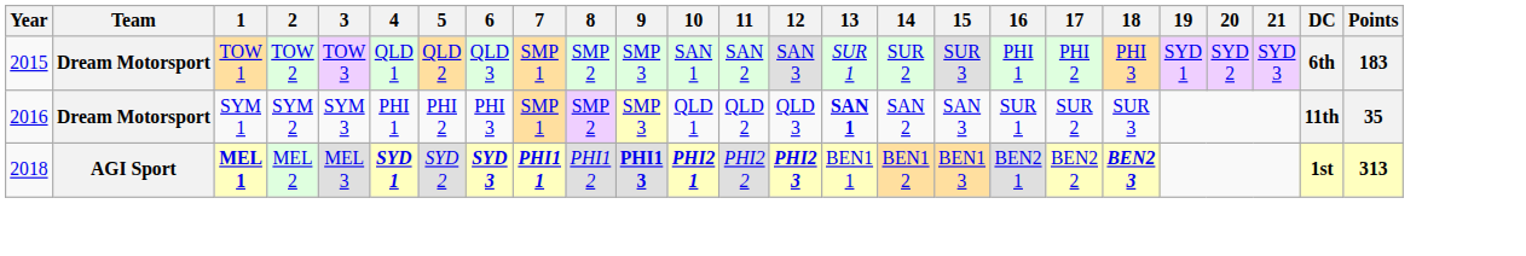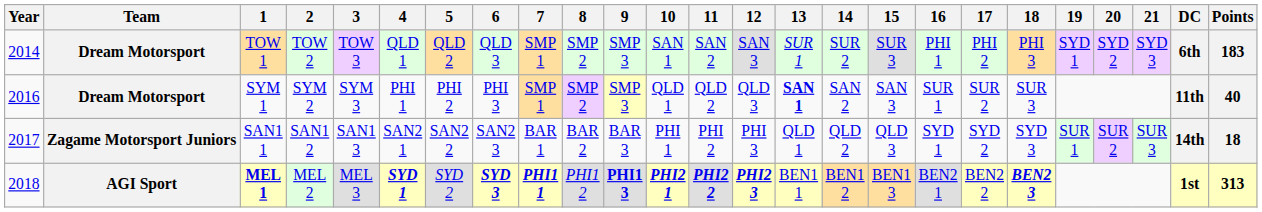 <table class="wikitable" style="text-align:center; font-size:85%">
 <tr>
 <th>Year</th>
 <th>Team</th>
 <th>1</th>
 <th>2</th>
 <th>3</th>
 <th>4</th>
 <th>5</th>
 <th>6</th>
 <th>7</th>
 <th>8</th>
 <th>9</th>
 <th>10</th>
 <th>11</th>
 <th>12</th>
 <th>13</th>
 <th>14</th>
 <th>15</th>
 <th>16</th>
 <th>17</th>
 <th>18</th>
 <th>19</th>
 <th>20</th>
 <th>21</th>
 <th>DC</th>
 <th>Points</th>
 </tr>
 <tr>
-<td><a href='#'>2015</a></td>
+<td><a href='#'>2014</a></td>
 <th>Dream Motorsport</th>
 <td style="background:#FFDF9F"><a href='#'>TOW<br>1</a><br></td>
 <td style="background:#DFFFDF"><a href='#'>TOW<br>2</a><br></td>
 <td style="background:#EFCFFF"><a href='#'>TOW<br>3</a><br></td>
 <td style="background:#DFFFDF"><a href='#'>QLD<br>1</a><br></td>
 <td style="background:#FFDF9F"><a href='#'>QLD<br>2</a><br></td>
 <td style="background:#DFFFDF"><a href='#'>QLD<br>3</a><br></td>
 <td style="background:#FFDF9F"><a href='#'>SMP<br>1</a><br></td>
 <td style="background:#DFFFDF"><a href='#'>SMP<br>2</a><br></td>
 <td style="background:#DFFFDF"><a href='#'>SMP<br>3</a><br></td>
 <td style="background:#DFFFDF"><a href='#'>SAN<br>1</a><br></td>
 <td style="background:#DFFFDF"><a href='#'>SAN<br>2</a><br></td>
 <td style="background:#DFDFDF"><a href='#'>SAN<br>3</a><br></td>
 <td style="background:#DFFFDF"><em><a href='#'>SUR<br>1</a></em><br></td>
 <td style="background:#DFFFDF"><a href='#'>SUR<br>2</a><br></td>
 <td style="background:#DFDFDF"><a href='#'>SUR<br>3</a><br></td>
 <td style="background:#DFFFDF"><a href='#'>PHI<br>1</a><br></td>
 <td style="background:#DFFFDF"><a href='#'>PHI<br>2</a><br></td>
 <td style="background:#FFDF9F"><a href='#'>PHI<br>3</a><br></td>
 <td style="background:#EFCFFF;"><a href='#'>SYD<br>1</a><br></td>
 <td style="background:#EFCFFF;"><a href='#'>SYD<br>2</a><br></td>
 <td style="background:#EFCFFF;"><a href='#'>SYD<br>3</a><br></td>
 <th>6th</th>
 <th>183</th>
 </tr>
 <tr>
 <td><a href='#'>2016</a></td>
 <th>Dream Motorsport</th>
 <td style="background:#"><a href='#'>SYM<br>1</a></td>
 <td style="background:#"><a href='#'>SYM<br>2</a></td>
 <td style="background:#"><a href='#'>SYM<br>3</a></td>
 <td style="background:#"><a href='#'>PHI<br>1</a></td>
 <td style="background:#"><a href='#'>PHI<br>2</a></td>
 <td style="background:#"><a href='#'>PHI<br>3</a></td>
 <td style="background:#FFDF9F"><a href='#'>SMP<br>1</a><br></td>
 <td style="background:#EFCFFF"><a href='#'>SMP<br>2</a><br></td>
 <td style="background:#FFFFBF"><a href='#'>SMP<br>3</a><br></td>
 <td style="background:#"><a href='#'>QLD<br>1</a></td>
 <td style="background:#"><a href='#'>QLD<br>2</a></td>
 <td style="background:#"><a href='#'>QLD<br>3</a></td>
 <td style="background:#"><strong><a href='#'>SAN<br>1</a></strong></td>
 <td style="background:#"><a href='#'>SAN<br>2</a></td>
 <td style="background:#"><a href='#'>SAN<br>3</a></td>
 <td style="background:#"><a href='#'>SUR<br>1</a></td>
 <td style="background:#"><a href='#'>SUR<br>2</a></td>
 <td style="background:#"><a href='#'>SUR<br>3</a></td>
 <td colspan=3></td>
 <th>11th</th>
-<th>35</th>
+<th>40</th>
+</tr>
+<tr>
+<td><a href='#'>2017</a></td>
+<th nowrap>Zagame Motorsport Juniors</th>
+<td style="background:#;"><a href='#'>SAN1<br>1</a></td>
+<td style="background:#;"><a href='#'>SAN1<br>2</a></td>
+<td style="background:#;"><a href='#'>SAN1<br>3</a></td>
+<td style="background:#;"><a href='#'>SAN2<br>1</a></td>
+<td style="background:#;"><a href='#'>SAN2<br>2</a></td>
+<td style="background:#;"><a href='#'>SAN2<br>3</a></td>
+<td style="background:#;"><a href='#'>BAR<br>1</a></td>
+<td style="background:#;"><a href='#'>BAR<br>2</a></td>
+<td style="background:#;"><a href='#'>BAR<br>3</a></td>
+<td style="background:#;"><a href='#'>PHI<br>1</a></td>
+<td style="background:#;"><a href='#'>PHI<br>2</a></td>
+<td style="background:#:"><a href='#'>PHI<br>3</a></td>
+<td style="background:#;"><a href='#'>QLD<br>1</a></td>
+<td style="background:#;"><a href='#'>QLD<br>2</a></td>
+<td style="background:#;"><a href='#'>QLD<br>3</a></td>
+<td style="background:#;"><a href='#'>SYD<br>1</a></td>
+<td style="background:#;"><a href='#'>SYD<br>2</a></td>
+<td style="background:#;"><a href='#'>SYD<br>3</a></td>
+<td style="background:#DFFFDF;"><a href='#'>SUR<br>1</a><br></td>
+<td style="background:#EFCFFF;"><a href='#'>SUR<br>2</a><br></td>
+<td style="background:#DFFFDF;"><a href='#'>SUR<br>3</a><br></td>
+<th>14th</th>
+<th>18</th>
 </tr>
 <tr>
 <td><a href='#'>2018</a></td>
 <th nowrap>AGI Sport</th>
 <td style="background:#FFFFBF"><strong><a href='#'>MEL<br>1</a></strong><br></td>
 <td style="background:#DFFFDF"><a href='#'>MEL<br>2</a><br></td>
 <td style="background:#DFDFDF"><a href='#'>MEL<br>3</a><br></td>
 <td style="background:#FFFFBF"><strong><em><a href='#'>SYD<br>1</a></em></strong><br></td>
 <td style="background:#DFDFDF"><em><a href='#'>SYD<br>2</a></em><br></td>
 <td style="background:#FFFFBF"><strong><em><a href='#'>SYD<br>3</a></em></strong><br></td>
 <td style="background:#FFFFBF"><strong><em><a href='#'>PHI1<br>1</a></em></strong><br></td>
 <td style="background:#DFDFDF"><em><a href='#'>PHI1<br>2</a></em><br></td>
 <td style="background:#DFDFDF"><strong><a href='#'>PHI1<br>3</a></strong><br></td>
 <td style="background:#FFFFBF"><strong><em><a href='#'>PHI2<br>1</a></em></strong><br></td>
-<td style="background:#DFDFDF"><em><a href='#'>PHI2<br>2</a></em><br></td>
+<td style="background:#DFDFDF"><strong><em><a href='#'>PHI2<br>2</a></em><br></strong></td>
 <td style="background:#FFFFBF"><strong><em><a href='#'>PHI2<br>3</a></em></strong><br></td>
 <td style="background:#FFFFBF"><a href='#'>BEN1<br>1</a><br></td>
 <td style="background:#FFDF9F"><a href='#'>BEN1<br>2</a><br></td>
 <td style="background:#FFDF9F"><a href='#'>BEN1<br>3</a><br></td>
 <td style="background:#DFDFDF"><a href='#'>BEN2<br>1</a><br></td>
 <td style="background:#FFFFBF"><a href='#'>BEN2<br>2</a><br></td>
 <td style="background:#FFFFBF"><strong><em><a href='#'>BEN2<br>3</a></em></strong><br></td>
 <td colspan=3></td>
 <th style="background:#FFFFBF">1st</th>
 <th style="background:#FFFFBF">313</th>
 </tr>
 </table>
